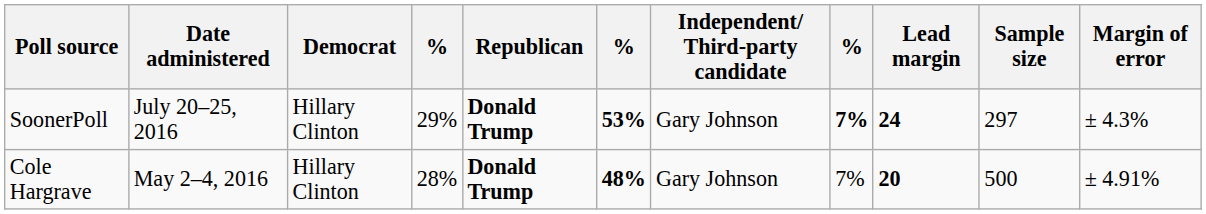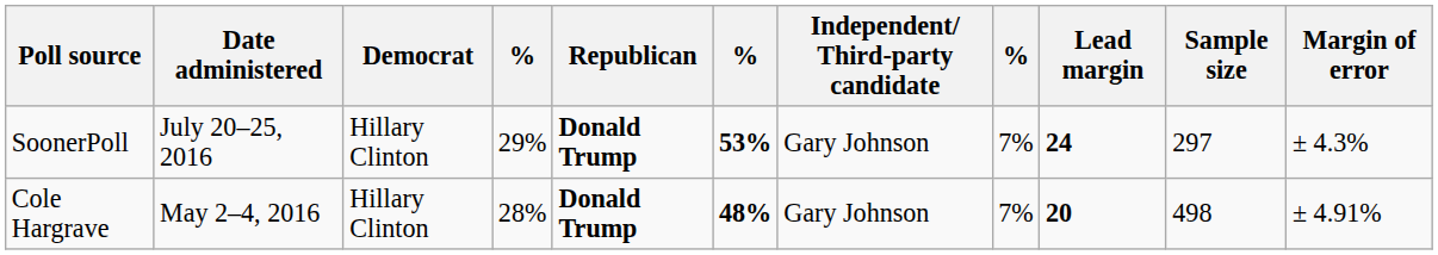 <table class="wikitable">
 <tr>
 <th>Poll source</th>
 <th>Date administered</th>
 <th>Democrat</th>
 <th>%</th>
 <th>Republican</th>
 <th>%</th>
 <th>Independent/<br>Third-party candidate</th>
 <th>%</th>
 <th>Lead margin</th>
 <th>Sample size</th>
 <th>Margin of error</th>
 </tr>
 <tr>
 <td>SoonerPoll</td>
 <td>July 20–25, 2016</td>
 <td>Hillary Clinton</td>
 <td>29%</td>
 <td><strong>Donald Trump</strong></td>
 <td><strong>53%</strong></td>
 <td>Gary Johnson</td>
-<td><strong>7%</strong></td>
+<td>7%</td>
 <td><strong>24</strong></td>
 <td>297</td>
 <td>± 4.3%</td>
 </tr>
 <tr>
 <td>Cole Hargrave</td>
 <td>May 2–4, 2016</td>
 <td>Hillary Clinton</td>
 <td>28%</td>
 <td><strong>Donald Trump</strong></td>
 <td><strong>48%</strong></td>
 <td>Gary Johnson</td>
 <td>7%</td>
 <td><strong>20</strong></td>
-<td>500</td>
+<td>498</td>
 <td>± 4.91%</td>
 </tr>
 </table>
